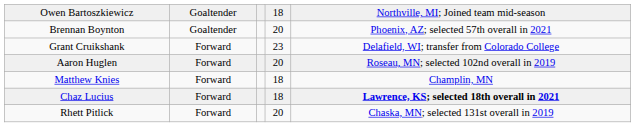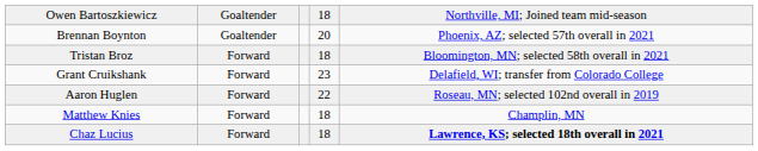 <table class="wikitable" width="60%">
 <tr align="center" bgcolor="f0f0f0">
 <td>Owen Bartoszkiewicz</td>
 <td>Goaltender</td>
 <td></td>
 <td>18</td>
 <td><a href='#'>Northville, MI</a>; Joined team mid-season</td>
 </tr>
 <tr align="center" bgcolor="">
 <td>Brennan Boynton</td>
 <td>Goaltender</td>
 <td></td>
 <td>20</td>
 <td><a href='#'>Phoenix, AZ</a>; selected 57th overall in <a href='#'>2021</a></td>
 </tr>
+<tr align="center" bgcolor="f0f0f0">
+<td>Tristan Broz</td>
+<td>Forward</td>
+<td></td>
+<td>18</td>
+<td><a href='#'>Bloomington, MN</a>; selected 58th overall in <a href='#'>2021</a></td>
+</tr>
 <tr align="center" bgcolor="">
 <td>Grant Cruikshank</td>
 <td>Forward</td>
 <td></td>
 <td>23</td>
 <td><a href='#'>Delafield, WI</a>; transfer from <a href='#'>Colorado College</a></td>
 </tr>
 <tr align="center" bgcolor="f0f0f0">
 <td>Aaron Huglen</td>
 <td>Forward</td>
 <td></td>
-<td>20</td>
+<td>22</td>
 <td><a href='#'>Roseau, MN</a>; selected 102nd overall in <a href='#'>2019</a></td>
 </tr>
 <tr align="center" bgcolor="">
 <td><a href='#'>Matthew Knies</a></td>
 <td>Forward</td>
 <td></td>
 <td>18</td>
 <td><a href='#'>Champlin, MN</a></td>
 </tr>
 <tr align="center" bgcolor="f0f0f0">
 <td><a href='#'>Chaz Lucius</a></td>
 <td>Forward</td>
 <td></td>
 <td>18</td>
 <td><strong><a href='#'>Lawrence, KS</a>; selected 18th overall in <a href='#'>2021</a></strong></td>
 </tr>
-<tr align="center" bgcolor="">
-<td>Rhett Pitlick</td>
-<td>Forward</td>
-<td></td>
-<td>20</td>
-<td><a href='#'>Chaska, MN</a>; selected 131st overall in <a href='#'>2019</a></td>
-</tr>
 </table>
